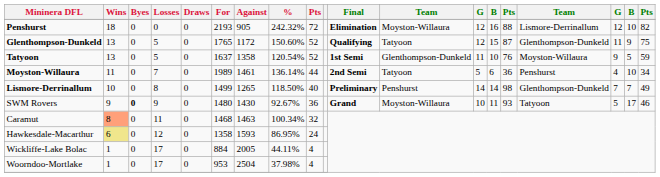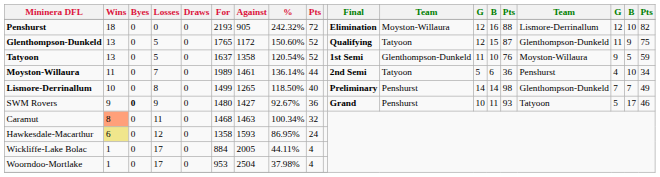 <table style="font-size: 85%; text-align: left;" class="wikitable">
 <tr>
 <th style="color:crimson">Mininera DFL</th>
 <th style="color:crimson">Wins</th>
 <th style="color:crimson">Byes</th>
 <th style="color:crimson">Losses</th>
 <th style="color:crimson">Draws</th>
 <th style="color:crimson">For</th>
 <th style="color:crimson">Against</th>
 <th style="color:crimson">%</th>
 <th style="color:crimson">Pts</th>
 <th></th>
 <th style="color:green">Final</th>
 <th style="color:green">Team</th>
 <th style="color:green">G</th>
 <th style="color:green">B</th>
 <th style="color:green">Pts</th>
 <th style="color:green">Team</th>
 <th style="color:green">G</th>
 <th style="color:green">B</th>
 <th style="color:green">Pts</th>
 </tr>
 <tr>
 </tr>
 <tr>
 </tr>
 <tr>
 <td><strong>	Penshurst	</strong></td>
 <td>18</td>
 <td>0</td>
 <td>0</td>
 <td>0</td>
 <td>2193</td>
 <td>905</td>
 <td>242.32%</td>
 <td>72</td>
 <td></td>
 <td><strong>Elimination</strong></td>
 <td>Moyston-Willaura</td>
 <td>12</td>
 <td>16</td>
 <td>88</td>
 <td>Lismore-Derrinallum</td>
 <td>12</td>
 <td>10</td>
 <td>82</td>
 </tr>
 <tr>
 <td><strong>	Glenthompson-Dunkeld	</strong></td>
 <td>13</td>
 <td>0</td>
 <td>5</td>
 <td>0</td>
 <td>1765</td>
 <td>1172</td>
 <td>150.60%</td>
 <td>52</td>
 <td></td>
 <td><strong>Qualifying</strong></td>
 <td>Tatyoon</td>
 <td>12</td>
 <td>15</td>
 <td>87</td>
 <td>Glenthompson-Dunkeld</td>
 <td>11</td>
 <td>9</td>
 <td>75</td>
 </tr>
 <tr>
 <td><strong>	Tatyoon	</strong></td>
 <td>13</td>
 <td>0</td>
 <td>5</td>
 <td>0</td>
 <td>1637</td>
 <td>1358</td>
 <td>120.54%</td>
 <td>52</td>
 <td></td>
 <td><strong>1st Semi</strong></td>
 <td>Glenthompson-Dunkeld</td>
 <td>11</td>
 <td>10</td>
 <td>76</td>
 <td>Moyston-Willaura</td>
 <td>9</td>
 <td>5</td>
 <td>59</td>
 </tr>
 <tr>
 <td><strong>	Moyston-Willaura	</strong></td>
 <td>11</td>
 <td>0</td>
 <td>7</td>
 <td>0</td>
 <td>1989</td>
 <td>1461</td>
 <td>136.14%</td>
 <td>44</td>
 <td></td>
 <td><strong>2nd Semi</strong></td>
 <td>Tatyoon</td>
 <td>5</td>
 <td>6</td>
 <td>36</td>
 <td>Penshurst</td>
 <td>4</td>
 <td>10</td>
 <td>34</td>
 </tr>
 <tr ||>
 <td><strong>	Lismore-Derrinallum	</strong></td>
 <td>10</td>
 <td>0</td>
 <td>8</td>
 <td>0</td>
 <td>1499</td>
 <td>1265</td>
 <td>118.50%</td>
 <td>40</td>
 <td></td>
 <td><strong>Preliminary</strong></td>
 <td>Penshurst</td>
 <td>14</td>
 <td>14</td>
 <td>98</td>
 <td>Glenthompson-Dunkeld</td>
 <td>7</td>
 <td>7</td>
 <td>49</td>
 </tr>
 <tr>
 <td>SWM Rovers</td>
 <td>9</td>
 <td><strong>0</strong></td>
 <td>9</td>
 <td>0</td>
 <td>1480</td>
-<td>1430</td>
+<td>1427</td>
 <td>92.67%</td>
 <td>36</td>
 <td></td>
 <td><strong>Grand</strong></td>
-<td>Moyston-Willaura</td>
+<td>Penshurst</td>
 <td>10</td>
 <td>11</td>
 <td>93</td>
 <td>Tatyoon</td>
 <td>5</td>
 <td>17</td>
 <td>46</td>
 </tr>
 <tr>
 <td>Caramut</td>
 <td style="background: lightsalmon;">8</td>
 <td>0</td>
 <td>11</td>
 <td>0</td>
 <td>1468</td>
 <td>1463</td>
 <td>100.34%</td>
 <td>32</td>
 <td></td>
 </tr>
 <tr>
 <td>Hawkesdale-Macarthur</td>
 <td style="background: khaki;">6</td>
 <td>0</td>
 <td>12</td>
 <td>0</td>
 <td>1358</td>
 <td>1593</td>
 <td>86.95%</td>
 <td>24</td>
 <td></td>
 </tr>
 <tr>
 <td>Wickliffe-Lake Bolac</td>
 <td>1</td>
 <td>0</td>
 <td>17</td>
 <td>0</td>
 <td>884</td>
 <td>2005</td>
 <td>44.11%</td>
 <td>4</td>
 <td></td>
 </tr>
 <tr>
 <td>Woorndoo-Mortlake</td>
 <td>1</td>
 <td>0</td>
 <td>17</td>
 <td>0</td>
 <td>953</td>
 <td>2504</td>
 <td>37.98%</td>
 <td>4</td>
 <td></td>
 </tr>
 <tr>
 </tr>
 </table>
